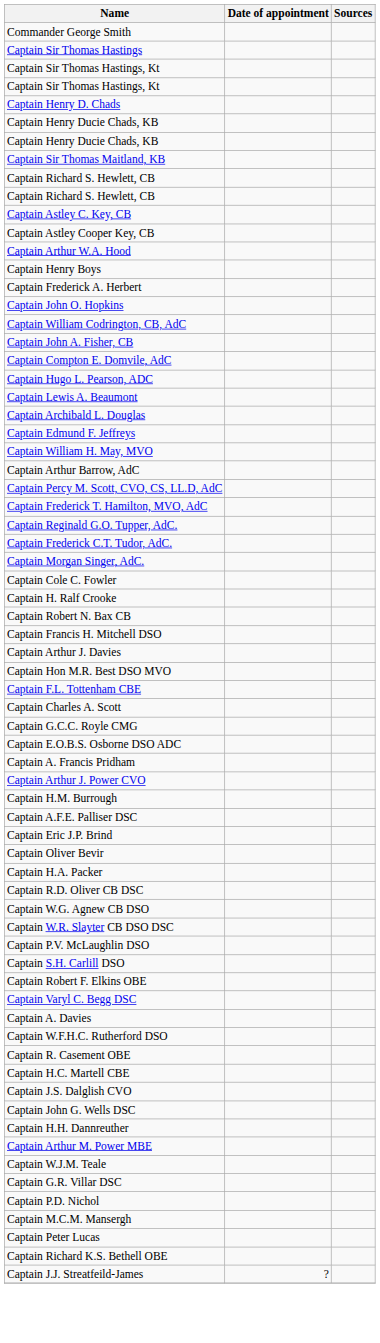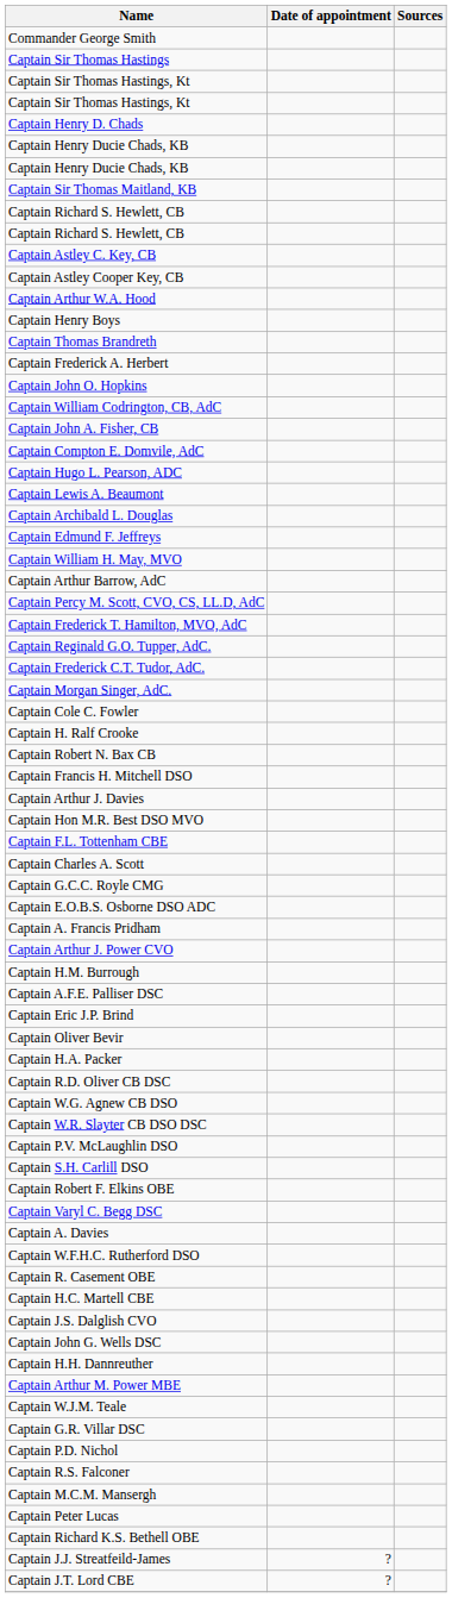 <table class="wikitable sortable">
 <tr>
 <th>Name</th>
 <th>Date of appointment</th>
 <th>Sources</th>
 </tr>
 <tr>
 <td>Commander George Smith</td>
 <td align = right></td>
 <td></td>
 </tr>
 <tr>
 <td><a href='#'>Captain Sir Thomas Hastings</a></td>
 <td align = right></td>
 <td></td>
 </tr>
 <tr>
 <td>Captain Sir Thomas Hastings, Kt</td>
 <td align = right></td>
 <td></td>
 </tr>
 <tr>
 <td>Captain Sir Thomas Hastings, Kt</td>
 <td align = right></td>
 <td></td>
 </tr>
 <tr>
 <td><a href='#'>Captain Henry D. Chads</a></td>
 <td align = right></td>
 <td></td>
 </tr>
 <tr>
 <td>Captain Henry Ducie Chads, KB</td>
 <td align = right></td>
 <td></td>
 </tr>
 <tr>
 <td>Captain Henry Ducie Chads, KB</td>
 <td align = right></td>
 <td></td>
 </tr>
 <tr>
 <td><a href='#'>Captain Sir Thomas Maitland, KB</a></td>
 <td align = right></td>
 <td></td>
 </tr>
 <tr>
 <td>Captain Richard S. Hewlett, CB</td>
 <td align = right></td>
 <td></td>
 </tr>
 <tr>
 <td>Captain Richard S. Hewlett, CB</td>
 <td align = right></td>
 <td></td>
 </tr>
 <tr>
 <td><a href='#'>Captain Astley C. Key, CB</a></td>
 <td align = right></td>
 <td></td>
 </tr>
 <tr>
 <td>Captain Astley Cooper Key, CB</td>
 <td align = right></td>
 <td></td>
 </tr>
 <tr>
 <td><a href='#'>Captain Arthur W.A. Hood</a></td>
 <td align = right></td>
 <td></td>
 </tr>
 <tr>
 <td>Captain Henry Boys</td>
+<td align = right></td>
+<td></td>
+</tr>
+<tr>
+<td><a href='#'>Captain Thomas Brandreth</a></td>
 <td align = right></td>
 <td></td>
 </tr>
 <tr>
 <td>Captain Frederick A. Herbert</td>
 <td align = right></td>
 <td></td>
 </tr>
 <tr>
 <td><a href='#'>Captain John O. Hopkins</a></td>
 <td align = right></td>
 <td></td>
 </tr>
 <tr>
 <td><a href='#'>Captain William Codrington, CB, AdC</a></td>
 <td align = right></td>
 <td></td>
 </tr>
 <tr>
 <td><a href='#'>Captain John A. Fisher, CB</a></td>
 <td align = right></td>
 <td></td>
 </tr>
 <tr>
 <td><a href='#'>Captain Compton E. Domvile, AdC</a></td>
 <td align = right></td>
 <td></td>
 </tr>
 <tr>
 <td><a href='#'>Captain Hugo L. Pearson, ADC</a></td>
 <td align = right></td>
 <td></td>
 </tr>
 <tr>
 <td><a href='#'>Captain Lewis A. Beaumont</a></td>
 <td align = right></td>
 <td></td>
 </tr>
 <tr>
 <td><a href='#'>Captain Archibald L. Douglas</a></td>
 <td align = right></td>
 <td></td>
 </tr>
 <tr>
 <td><a href='#'>Captain Edmund F. Jeffreys</a></td>
 <td align = right></td>
 <td></td>
 </tr>
 <tr>
 <td><a href='#'>Captain William H. May, MVO</a></td>
 <td align = right></td>
 <td></td>
 </tr>
 <tr>
 <td>Captain Arthur Barrow, AdC</td>
 <td align = right></td>
 <td></td>
 </tr>
 <tr>
 <td><a href='#'>Captain Percy M. Scott, CVO, CS, LL.D, AdC</a></td>
 <td align = right></td>
 <td></td>
 </tr>
 <tr>
 <td><a href='#'>Captain Frederick T. Hamilton, MVO, AdC</a></td>
 <td align = right></td>
 <td></td>
 </tr>
 <tr>
 <td><a href='#'>Captain Reginald G.O. Tupper, AdC.</a></td>
 <td align = right></td>
 <td></td>
 </tr>
 <tr>
 <td><a href='#'>Captain Frederick C.T. Tudor, AdC.</a></td>
 <td align = right></td>
 <td></td>
 </tr>
 <tr>
 <td><a href='#'>Captain Morgan Singer, AdC.</a></td>
 <td align = right></td>
 <td></td>
 </tr>
 <tr>
 <td>Captain Cole C. Fowler</td>
 <td align = right></td>
 <td></td>
 </tr>
 <tr>
 <td>Captain H. Ralf Crooke</td>
 <td align = right></td>
 <td></td>
 </tr>
 <tr>
 <td>Captain Robert N. Bax CB</td>
 <td align = right></td>
 <td></td>
 </tr>
 <tr>
 <td>Captain Francis H. Mitchell DSO</td>
 <td align = right></td>
 <td></td>
 </tr>
 <tr>
 <td>Captain Arthur J. Davies</td>
 <td align = right></td>
 <td></td>
 </tr>
 <tr>
 <td>Captain Hon M.R. Best DSO MVO</td>
 <td align = right></td>
 <td></td>
 </tr>
 <tr>
 <td><a href='#'>Captain F.L. Tottenham CBE</a></td>
 <td align = right></td>
 <td></td>
 </tr>
 <tr>
 <td>Captain Charles A. Scott</td>
 <td align = right></td>
 <td></td>
 </tr>
 <tr>
 <td>Captain G.C.C. Royle CMG</td>
 <td align = right></td>
 <td></td>
 </tr>
 <tr>
 <td>Captain E.O.B.S. Osborne DSO ADC</td>
 <td align = right></td>
 <td></td>
 </tr>
 <tr>
 <td>Captain A. Francis Pridham</td>
 <td align = right></td>
 <td></td>
 </tr>
 <tr>
 <td><a href='#'>Captain Arthur J. Power CVO</a></td>
 <td align = right></td>
 <td></td>
 </tr>
 <tr>
 <td>Captain H.M. Burrough</td>
 <td align = right></td>
 <td></td>
 </tr>
 <tr>
 <td>Captain A.F.E. Palliser DSC</td>
 <td align = right></td>
 <td></td>
 </tr>
 <tr>
 <td>Captain Eric J.P. Brind</td>
 <td align = right></td>
 <td></td>
 </tr>
 <tr>
 <td>Captain Oliver Bevir</td>
 <td align = right></td>
 <td></td>
 </tr>
 <tr>
 <td>Captain H.A. Packer</td>
 <td align = right></td>
 <td></td>
 </tr>
 <tr>
 <td>Captain R.D. Oliver CB DSC</td>
 <td align = right></td>
 <td></td>
 </tr>
 <tr>
 <td>Captain W.G. Agnew CB DSO</td>
 <td align = right></td>
 <td></td>
 </tr>
 <tr>
 <td>Captain <a href='#'>W.R. Slayter</a> CB DSO DSC</td>
 <td align = right></td>
 <td></td>
 </tr>
 <tr>
 <td>Captain  P.V. McLaughlin DSO</td>
 <td align = right></td>
 <td></td>
 </tr>
 <tr>
 <td>Captain <a href='#'>S.H. Carlill</a> DSO</td>
 <td align = right></td>
 <td></td>
 </tr>
 <tr>
 <td>Captain Robert F. Elkins OBE</td>
 <td align = right></td>
 <td></td>
 </tr>
 <tr>
 <td><a href='#'>Captain Varyl C. Begg DSC</a></td>
 <td align = right></td>
 <td></td>
 </tr>
 <tr>
 <td>Captain A. Davies</td>
 <td align = right></td>
 <td></td>
 </tr>
 <tr>
 <td>Captain W.F.H.C. Rutherford DSO</td>
 <td align = right></td>
 <td></td>
 </tr>
 <tr>
 <td>Captain R. Casement OBE</td>
 <td align = right></td>
 <td></td>
 </tr>
 <tr>
 <td>Captain H.C. Martell CBE</td>
 <td align = right></td>
 <td></td>
 </tr>
 <tr>
 <td>Captain J.S. Dalglish CVO</td>
 <td align = right></td>
 <td></td>
 </tr>
 <tr>
 <td>Captain John G. Wells DSC</td>
 <td align = right></td>
 <td></td>
 </tr>
 <tr>
 <td>Captain H.H. Dannreuther</td>
 <td align = right></td>
 <td></td>
 </tr>
 <tr>
 <td><a href='#'>Captain Arthur M. Power MBE</a></td>
 <td align = right></td>
 <td></td>
 </tr>
 <tr>
 <td>Captain W.J.M. Teale</td>
 <td align = right></td>
 <td></td>
 </tr>
 <tr>
 <td>Captain G.R. Villar DSC</td>
 <td align = right></td>
 <td></td>
 </tr>
 <tr>
 <td>Captain P.D. Nichol</td>
 <td align = right></td>
 <td></td>
 </tr>
 <tr>
+<td>Captain R.S. Falconer</td>
+<td align = right></td>
+<td></td>
+</tr>
+<tr>
 <td>Captain M.C.M. Mansergh</td>
 <td align = right></td>
 <td></td>
 </tr>
 <tr>
 <td>Captain Peter Lucas</td>
 <td align = right></td>
 <td></td>
 </tr>
 <tr>
 <td>Captain Richard K.S. Bethell OBE</td>
 <td align = right></td>
 <td></td>
 </tr>
 <tr>
 <td>Captain J.J. Streatfeild-James</td>
 <td align = right>?</td>
 <td></td>
 </tr>
 <tr>
+<td>Captain J.T. Lord CBE</td>
+<td align = right>?</td>
+<td></td>
+</tr>
+<tr>
 </tr>
 </table>
